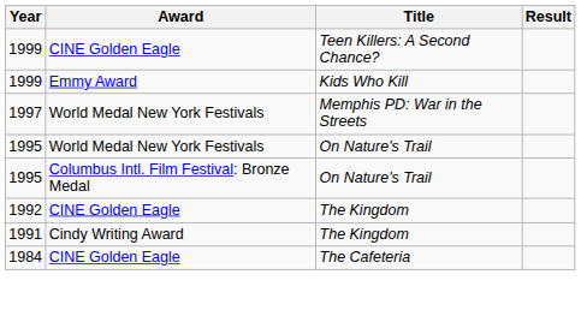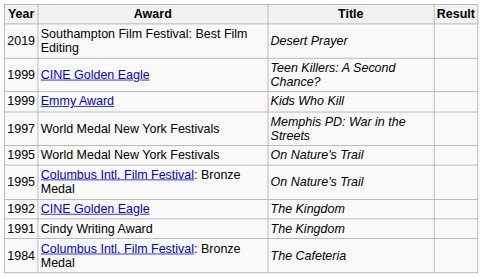 <table class="wikitable">
 <tr>
 <th>Year</th>
 <th>Award</th>
 <th>Title</th>
 <th>Result</th>
+</tr>
+<tr>
+<td>2019</td>
+<td>Southampton Film Festival: Best Film Editing</td>
+<td><em>Desert Prayer</em></td>
+<td></td>
 </tr>
 <tr>
 <td>1999</td>
 <td><a href='#'>CINE Golden Eagle</a></td>
 <td><em>Teen Killers: A Second Chance?</em></td>
 <td></td>
 </tr>
 <tr>
 <td>1999</td>
 <td><a href='#'>Emmy Award</a></td>
 <td><em>Kids Who Kill</em></td>
 <td></td>
 </tr>
 <tr>
 <td>1997</td>
 <td>World Medal New York Festivals</td>
 <td><em>Memphis PD: War in the Streets</em></td>
 <td></td>
 </tr>
 <tr>
 <td>1995</td>
 <td>World Medal New York Festivals</td>
 <td><em>On Nature's Trail</em></td>
 <td></td>
 </tr>
 <tr>
 <td>1995</td>
 <td><a href='#'>Columbus Intl. Film Festival</a>: Bronze Medal</td>
 <td><em>On Nature's Trail</em></td>
 <td></td>
 </tr>
 <tr>
 <td>1992</td>
 <td><a href='#'>CINE Golden Eagle</a></td>
 <td><em>The Kingdom</em></td>
 <td></td>
 </tr>
 <tr>
 <td>1991</td>
 <td>Cindy Writing Award</td>
 <td><em>The Kingdom</em></td>
 <td></td>
 </tr>
 <tr>
 <td>1984</td>
-<td><a href='#'>CINE Golden Eagle</a></td>
+<td><a href='#'>Columbus Intl. Film Festival</a>: Bronze Medal</td>
 <td><em>The Cafeteria</em></td>
 <td></td>
 </tr>
 </table>
